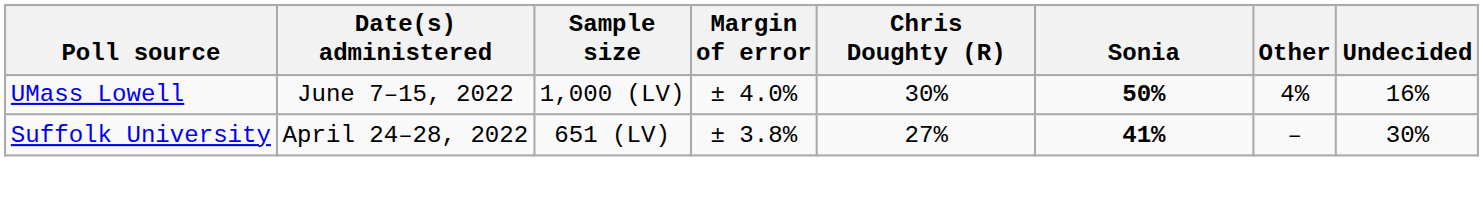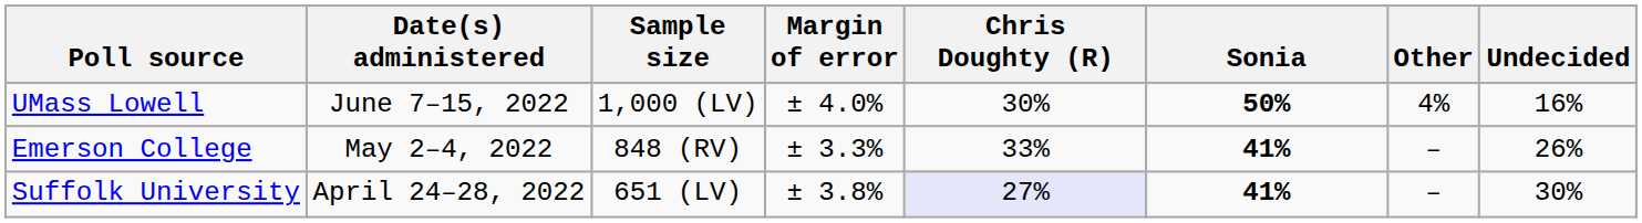 <table class="wikitable" style="font-size:90%;text-align:center;">
 <tr valign=bottom>
 <th>Poll source</th>
 <th>Date(s)<br>administered</th>
 <th>Sample<br>size</th>
 <th>Margin<br>of error</th>
 <th style="width:100px;">Chris<br>Doughty (R)</th>
 <th style="width:100px;">Sonia<br></th>
 <th>Other</th>
 <th>Undecided</th>
 </tr>
 <tr>
 <td style="text-align:left;"><a href='#'>UMass Lowell</a></td>
 <td>June 7–15, 2022</td>
 <td>1,000 (LV)</td>
 <td>± 4.0%</td>
 <td>30%</td>
 <td><strong>50%</strong></td>
 <td>4%</td>
 <td>16%</td>
 </tr>
 <tr>
+<td style="text-align:left;"><a href='#'>Emerson College</a></td>
+<td>May 2–4, 2022</td>
+<td>848 (RV)</td>
+<td>± 3.3%</td>
+<td>33%</td>
+<td><strong>41%</strong></td>
+<td>–</td>
+<td>26%</td>
+</tr>
+<tr>
 <td style="text-align:left;"><a href='#'>Suffolk University</a></td>
 <td>April 24–28, 2022</td>
 <td>651 (LV)</td>
 <td>± 3.8%</td>
-<td>27%</td>
+<td style="background: lavender;">27%</td>
 <td><strong>41%</strong></td>
 <td>–</td>
 <td>30%</td>
 </tr>
 </table>
